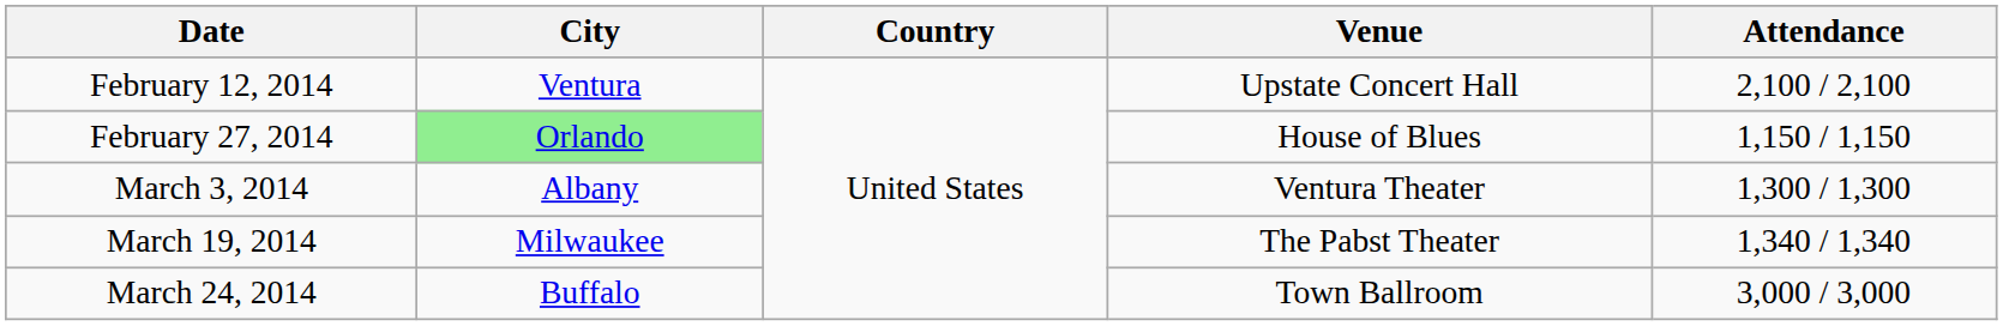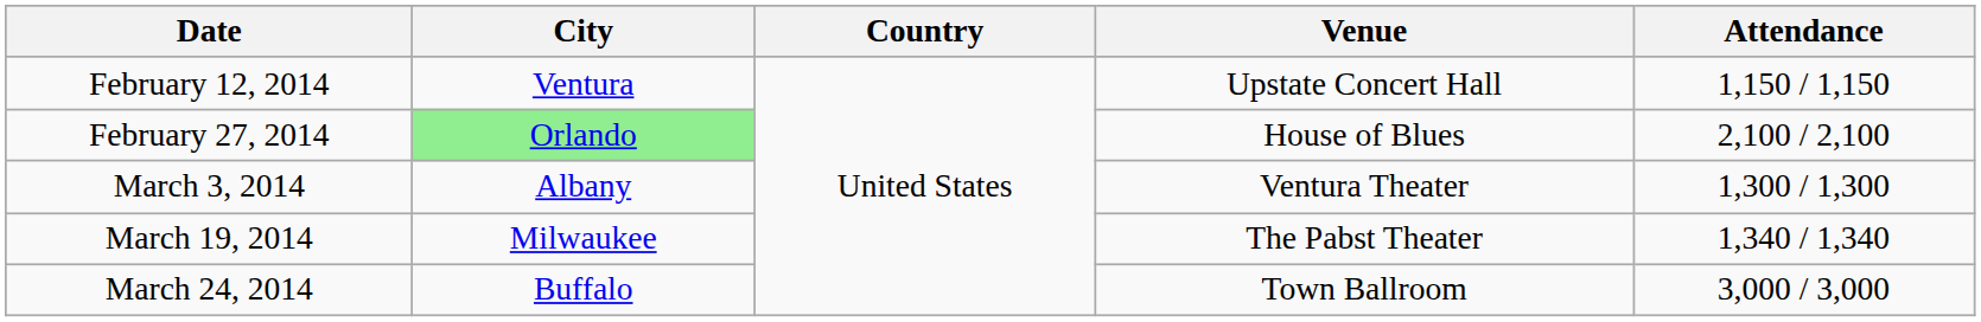 <table class="wikitable" style="text-align:center;">
 <tr>
 <th scope="col" style="width:12em;">Date</th>
 <th scope="col" style="width:10em;">City</th>
 <th scope="col" style="width:10em;">Country</th>
 <th scope="col" style="width:16em;">Venue</th>
 <th scope="col" style="width:10em;">Attendance</th>
 </tr>
 <tr>
 <td>February 12, 2014</td>
 <td><a href='#'>Ventura</a></td>
 <td rowspan="5">United States</td>
 <td>Upstate Concert Hall</td>
-<td>2,100 / 2,100</td>
+<td>1,150 / 1,150</td>
 </tr>
 <tr>
 <td>February 27, 2014</td>
 <td style="background: lightgreen;"><a href='#'>Orlando</a></td>
 <td>House of Blues</td>
-<td>1,150 / 1,150</td>
+<td>2,100 / 2,100</td>
 </tr>
 <tr>
 <td>March 3, 2014</td>
 <td><a href='#'>Albany</a></td>
 <td>Ventura Theater</td>
 <td>1,300 / 1,300</td>
 </tr>
 <tr>
 <td>March 19, 2014</td>
 <td><a href='#'>Milwaukee</a></td>
 <td>The Pabst Theater</td>
 <td>1,340 / 1,340</td>
 </tr>
 <tr>
 <td>March 24, 2014</td>
 <td><a href='#'>Buffalo</a></td>
 <td>Town Ballroom</td>
 <td>3,000 / 3,000</td>
 </tr>
 </table>
